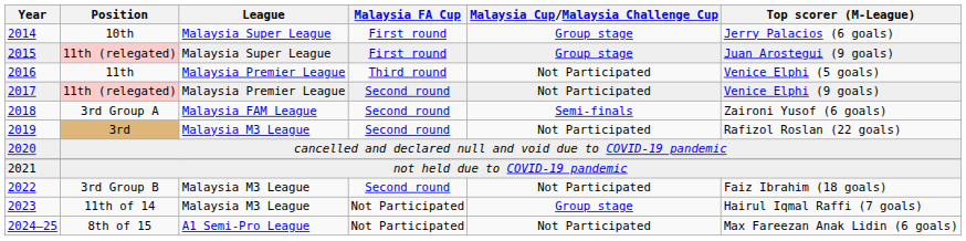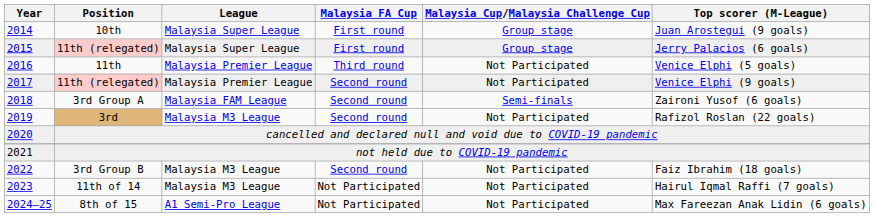 <table class="wikitable float-right">
 <tr>
 <th>Year</th>
 <th>Position</th>
 <th>League</th>
 <th><a href='#'>Malaysia FA Cup</a></th>
 <th><a href='#'>Malaysia Cup</a>/<a href='#'>Malaysia Challenge Cup</a></th>
 <th>Top scorer (M-League)</th>
 </tr>
 <tr>
 <td><a href='#'>2014</a></td>
 <td style="vertical-align:middle; text-align:center;">10th</td>
 <td style="vertical-align:middle; text-align:centre;"><a href='#'>Malaysia Super League</a></td>
 <td style="vertical-align:middle; text-align:center;"><a href='#'>First round</a></td>
 <td style="vertical-align:middle; text-align:center;"><a href='#'>Group stage</a></td>
-<td style="vertical-align:middle; text-align:left;"> <a href='#'>Jerry Palacios</a> (6 goals)</td>
+<td style="vertical-align:middle; text-align:left;"> <a href='#'>Juan Arostegui</a> (9 goals)</td>
 </tr>
 <tr style="background:#efefef;">
 <td><a href='#'>2015</a></td>
 <td bgcolor="#FFCCCC" style="text-align:center;">11th (relegated)</td>
 <td style="vertical-align:middle; text-align:centre;">Malaysia Super League</td>
 <td style="vertical-align:middle; text-align:center;"><a href='#'>First round</a></td>
 <td style="vertical-align:middle; text-align:center;"><a href='#'>Group stage</a></td>
-<td style="vertical-align:middle; text-align:left;"> <a href='#'>Juan Arostegui</a> (9 goals)</td>
+<td style="vertical-align:middle; text-align:left;"> <a href='#'>Jerry Palacios</a> (6 goals)</td>
 </tr>
 <tr>
 <td><a href='#'>2016</a></td>
 <td style="vertical-align:middle; text-align:center;">11th</td>
 <td style="vertical-align:middle; text-align:centre;"><a href='#'>Malaysia Premier League</a></td>
 <td style="vertical-align:middle; text-align:center;"><a href='#'>Third round</a></td>
 <td style="vertical-align:middle; text-align:center;">Not Participated</td>
 <td style="vertical-align:middle; text-align:left;"> <a href='#'>Venice Elphi</a> (5 goals)</td>
 </tr>
 <tr style="background:#efefef;">
 <td><a href='#'>2017</a></td>
 <td bgcolor="#FFCCCC" style="text-align:center;">11th (relegated)</td>
 <td style="vertical-align:middle; text-align:centre;">Malaysia Premier League</td>
 <td style="vertical-align:middle; text-align:center;"><a href='#'>Second round</a></td>
 <td style="vertical-align:middle; text-align:center;">Not Participated</td>
 <td style="vertical-align:middle; text-align:left;"> <a href='#'>Venice Elphi</a> (9 goals)</td>
 </tr>
 <tr>
 <td><a href='#'>2018</a></td>
 <td style="vertical-align:middle; text-align:center;">3rd Group A</td>
 <td style="vertical-align:middle; text-align:centre;"><a href='#'>Malaysia FAM League</a></td>
 <td style="vertical-align:middle; text-align:center;"><a href='#'>Second round</a></td>
 <td style="vertical-align:middle; text-align:center;"><a href='#'>Semi-finals</a></td>
 <td style="vertical-align:middle; text-align:left;"> Zaironi Yusof (6 goals)</td>
 </tr>
 <tr>
 <td><a href='#'>2019</a></td>
 <td bgcolor=#deb678 style="text-align:center;">3rd</td>
 <td style="vertical-align:middle; text-align:centre;"><a href='#'>Malaysia M3 League</a></td>
 <td style="vertical-align:middle; text-align:center;"><a href='#'>Second round</a></td>
 <td style="vertical-align:middle; text-align:center;">Not Participated</td>
 <td style="vertical-align:middle; text-align:left;"> Rafizol Roslan (22 goals)</td>
 </tr>
 <tr style="background:#efefef;">
 <td><a href='#'>2020</a></td>
 <td colspan=5 align=center><em>cancelled and declared null and void due to <a href='#'>COVID-19 pandemic</a></em></td>
 </tr>
 <tr>
 </tr>
 <tr style="background:#efefef;">
 <td>2021</td>
 <td colspan=5 align=center><em>not held due to <a href='#'>COVID-19 pandemic</a></em></td>
 </tr>
 <tr>
 <td><a href='#'>2022</a></td>
 <td style="vertical-align:middle; text-align:center;">3rd Group B</td>
 <td style="vertical-align:middle; text-align:centre;">Malaysia M3 League</td>
 <td style="vertical-align:middle; text-align:center;"><a href='#'>Second round</a></td>
 <td style="vertical-align:middle; text-align:center;">Not Participated</td>
 <td style="vertical-align:middle; text-align:left;"> Faiz Ibrahim (18 goals)</td>
 </tr>
 <tr>
 <td><a href='#'>2023</a></td>
 <td style="vertical-align:middle; text-align:center;">11th of 14</td>
 <td style="vertical-align:middle; text-align:centre;">Malaysia M3 League</td>
 <td style="vertical-align:middle; text-align:center;">Not Participated</td>
-<td style="vertical-align:middle; text-align:center;"><a href='#'>Group stage</a></td>
+<td style="vertical-align:middle; text-align:center;">Not Participated</td>
 <td style="vertical-align:middle; text-align:left;"> Hairul Iqmal Raffi (7 goals)</td>
 </tr>
 <tr>
 <td><a href='#'>2024–25</a></td>
 <td style="vertical-align:middle; text-align:center;">8th of 15</td>
 <td style="vertical-align:middle; text-align:centre;"><a href='#'>A1 Semi-Pro League</a></td>
 <td style="vertical-align:middle; text-align:center;">Not Participated</td>
 <td style="vertical-align:middle; text-align:center;">Not Participated</td>
 <td style="vertical-align:middle; text-align:left;"> Max Fareezan Anak Lidin (6 goals)</td>
 </tr>
 </table>
